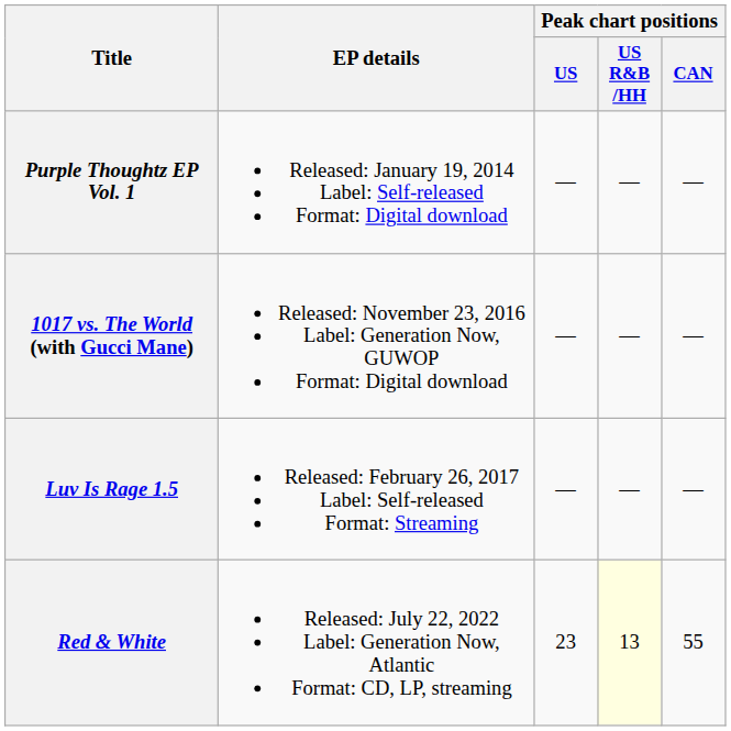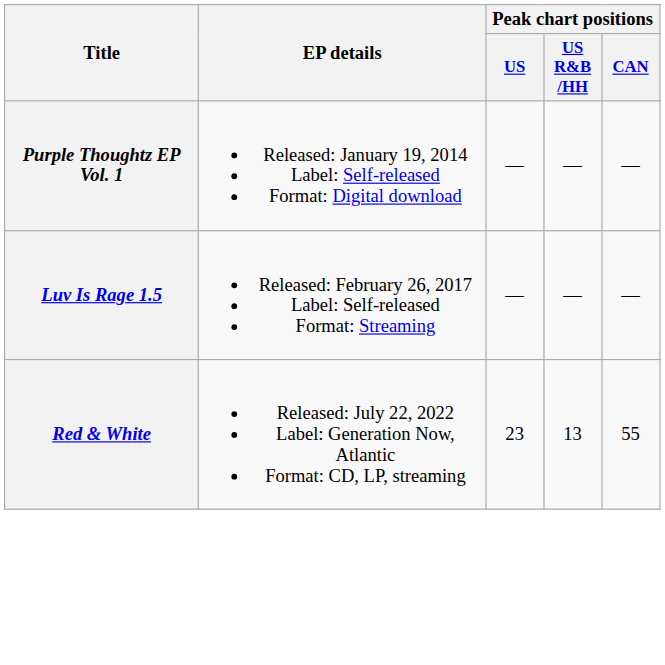 <table class="wikitable plainrowheaders" style="text-align:center;">
 <tr>
 <th rowspan="2" scope="col" style="width:10em;">Title</th>
 <th rowspan="2" scope="col" style="width:15em;">EP details</th>
 <th colspan="3" scope="col">Peak chart positions</th>
 </tr>
 <tr>
 <th scope="col" style="width:3em;font-size:90%;"><a href='#'>US</a><br></th>
 <th scope="col" style="width:3em;font-size:90%;"><a href='#'>US<br>R&B<br>/HH</a><br></th>
 <th scope="col" style="width:3em;font-size:90%;"><a href='#'>CAN</a><br></th>
 </tr>
 <tr>
 <th scope="row"><em>Purple Thoughtz EP Vol. 1</em></th>
 <td><br><ul><li>Released: January 19, 2014</li><li>Label: <a href='#'>Self-released</a></li><li>Format: <a href='#'>Digital download</a></li></ul></td>
 <td>—</td>
 <td>—</td>
 <td>—</td>
 </tr>
 <tr>
-<th scope="row"><em><a href='#'>1017 vs. The World</a></em><br><span>(with <a href='#'>Gucci Mane</a>)</span></th>
-<td><br><ul><li>Released: November 23, 2016</li><li>Label: Generation Now, GUWOP</li><li>Format: Digital download</li></ul></td>
-<td>—</td>
-<td>—</td>
-<td>—</td>
-</tr>
-<tr>
 <th scope="row"><em><a href='#'>Luv Is Rage 1.5</a></em></th>
 <td><br><ul><li>Released: February 26, 2017</li><li>Label: Self-released</li><li>Format: <a href='#'>Streaming</a></li></ul></td>
 <td>—</td>
 <td>—</td>
 <td>—</td>
 </tr>
 <tr>
 <th scope="row"><em><a href='#'>Red & White</a></em></th>
 <td><br><ul><li>Released: July 22, 2022</li><li>Label: Generation Now, Atlantic</li><li>Format: CD, LP, streaming</li></ul></td>
 <td>23</td>
-<td style="background: lightyellow;">13</td>
+<td>13</td>
 <td>55</td>
 </tr>
 </table>
